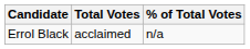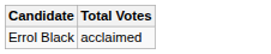 <table class="wikitable">
 <tr>
 <th>Candidate</th>
 <th>Total Votes</th>
-<th>% of Total Votes</th>
 </tr>
 <tr>
 <td>Errol Black</td>
 <td>acclaimed</td>
-<td>n/a</td>
 </tr>
 </table>
